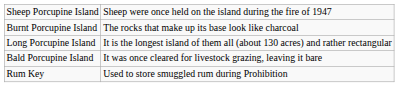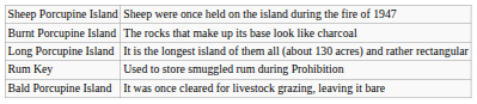 <table class="wikitable">
 <tr>
 <td>Sheep Porcupine Island</td>
 <td>Sheep were once held on the island during the fire of 1947</td>
 </tr>
 <tr>
 <td>Burnt Porcupine Island</td>
 <td>The rocks that make up its base look like charcoal</td>
 </tr>
 <tr>
 <td>Long Porcupine Island</td>
 <td>It is the longest island of them all (about 130 acres) and rather rectangular</td>
 </tr>
 <tr>
+<td>Rum Key</td>
+<td>Used to store smuggled rum during Prohibition</td>
+</tr>
+<tr>
 <td>Bald Porcupine Island</td>
 <td>It was once cleared for livestock grazing, leaving it bare</td>
 </tr>
-<tr>
-<td>Rum Key</td>
-<td>Used to store smuggled rum during Prohibition</td>
-</tr>
 </table>
